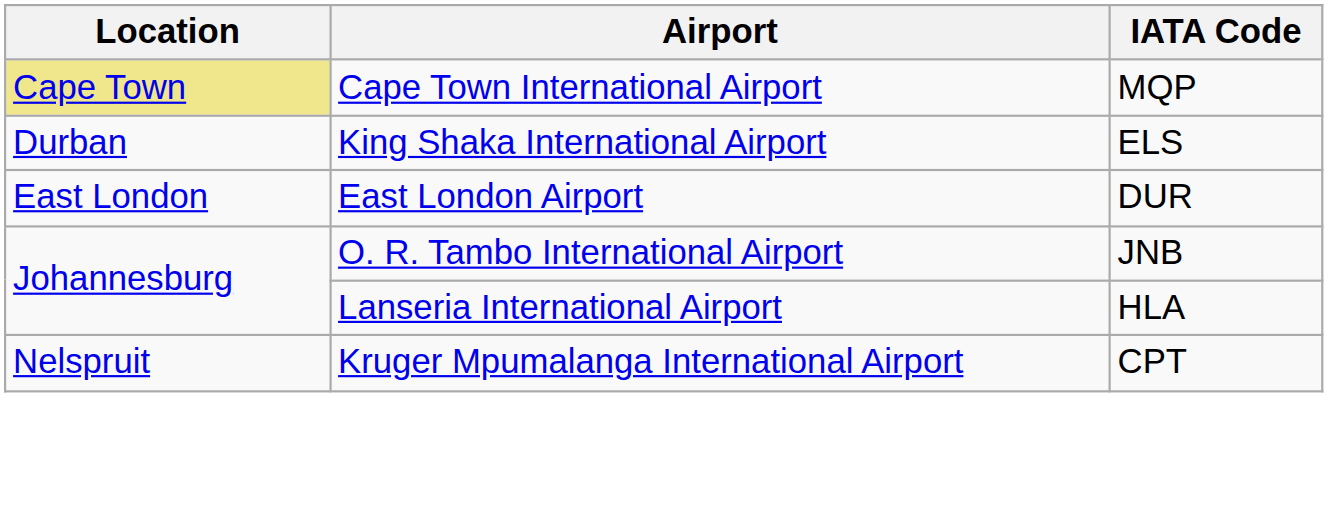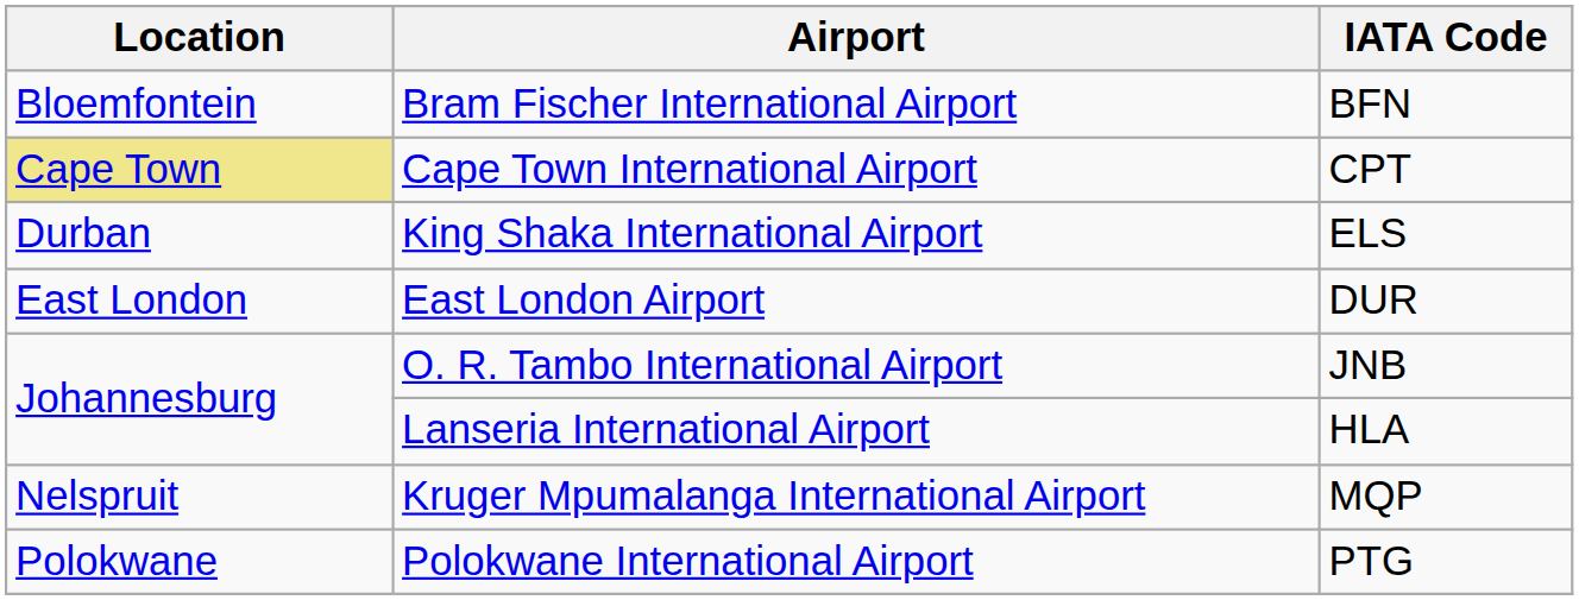 <table class="wikitable">
 <tr>
 <th scope="col" style="width:150px;"><strong>Location</strong></th>
 <th scope="col" style="width:400px;"><strong>Airport</strong></th>
 <th scope="col" style="width:100px;"><strong>IATA Code</strong></th>
 </tr>
 <tr>
+<td><a href='#'>Bloemfontein</a></td>
+<td><a href='#'>Bram Fischer International Airport</a></td>
+<td>BFN</td>
+</tr>
+<tr>
 <td style="background: khaki;"><a href='#'>Cape Town</a></td>
 <td><a href='#'>Cape Town International Airport</a></td>
-<td>MQP</td>
+<td>CPT</td>
 </tr>
 <tr>
 <td><a href='#'>Durban</a></td>
 <td><a href='#'>King Shaka International Airport</a></td>
 <td>ELS</td>
 </tr>
 <tr>
 <td><a href='#'>East London</a></td>
 <td><a href='#'>East London Airport</a></td>
 <td>DUR</td>
 </tr>
 <tr>
 <td rowspan=2><a href='#'>Johannesburg</a></td>
 <td><a href='#'>O. R. Tambo International Airport</a></td>
 <td>JNB</td>
 </tr>
 <tr>
 <td><a href='#'>Lanseria International Airport</a></td>
 <td>HLA</td>
 </tr>
 <tr>
 <td><a href='#'>Nelspruit</a></td>
 <td><a href='#'>Kruger Mpumalanga International Airport</a></td>
-<td>CPT</td>
+<td>MQP</td>
+</tr>
+<tr>
+<td><a href='#'>Polokwane</a></td>
+<td><a href='#'>Polokwane International Airport</a></td>
+<td>PTG</td>
 </tr>
 </table>
